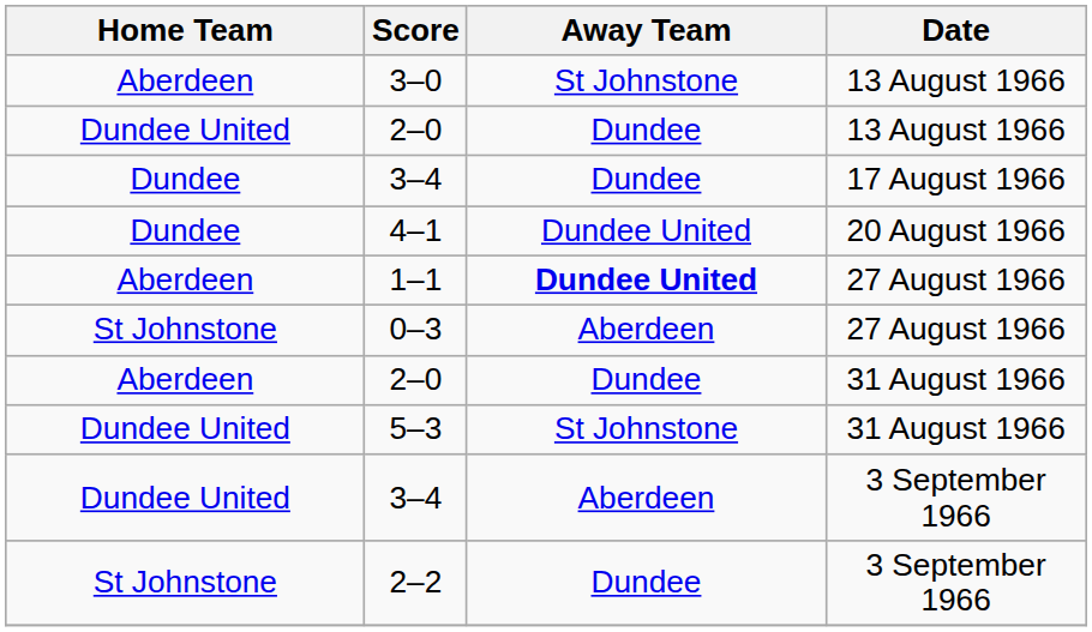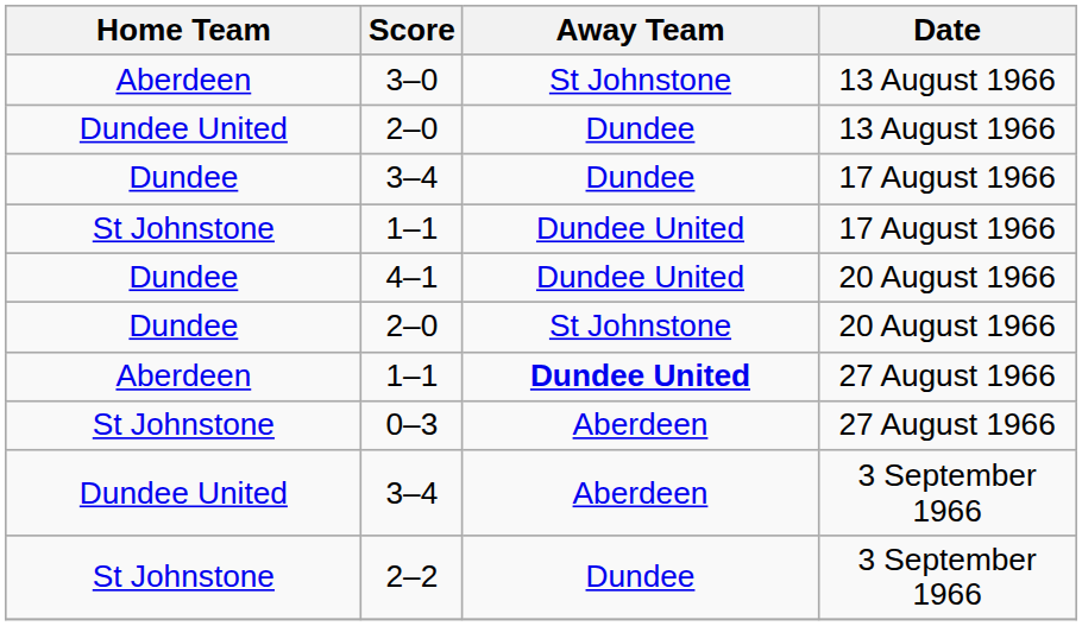 <table class="wikitable" style="text-align:center;">
 <tr>
 <th width=175>Home Team</th>
 <th width=20>Score</th>
 <th width=175>Away Team</th>
 <th width= 125>Date</th>
 </tr>
 <tr>
 <td><a href='#'>Aberdeen</a></td>
 <td>3–0</td>
 <td><a href='#'>St Johnstone</a></td>
 <td>13 August 1966</td>
 </tr>
 <tr>
 <td><a href='#'>Dundee United</a></td>
 <td>2–0</td>
 <td><a href='#'>Dundee</a></td>
 <td>13 August 1966</td>
 </tr>
 <tr>
 <td><a href='#'>Dundee</a></td>
 <td>3–4</td>
 <td><a href='#'>Dundee</a></td>
 <td>17 August 1966</td>
 </tr>
 <tr>
+<td><a href='#'>St Johnstone</a></td>
+<td>1–1</td>
+<td><a href='#'>Dundee United</a></td>
+<td>17 August 1966</td>
+</tr>
+<tr>
 <td><a href='#'>Dundee</a></td>
 <td>4–1</td>
 <td><a href='#'>Dundee United</a></td>
+<td>20 August 1966</td>
+</tr>
+<tr>
+<td><a href='#'>Dundee</a></td>
+<td>2–0</td>
+<td><a href='#'>St Johnstone</a></td>
 <td>20 August 1966</td>
 </tr>
 <tr>
 <td><a href='#'>Aberdeen</a></td>
 <td>1–1</td>
 <td><strong><a href='#'>Dundee United</a></strong></td>
 <td>27 August 1966</td>
 </tr>
 <tr>
 <td><a href='#'>St Johnstone</a></td>
 <td>0–3</td>
 <td><a href='#'>Aberdeen</a></td>
 <td>27 August 1966</td>
-</tr>
-<tr>
-<td><a href='#'>Aberdeen</a></td>
-<td>2–0</td>
-<td><a href='#'>Dundee</a></td>
-<td>31 August 1966</td>
-</tr>
-<tr>
-<td><a href='#'>Dundee United</a></td>
-<td>5–3</td>
-<td><a href='#'>St Johnstone</a></td>
-<td>31 August 1966</td>
 </tr>
 <tr>
 <td><a href='#'>Dundee United</a></td>
 <td>3–4</td>
 <td><a href='#'>Aberdeen</a></td>
 <td>3 September 1966</td>
 </tr>
 <tr>
 <td><a href='#'>St Johnstone</a></td>
 <td>2–2</td>
 <td><a href='#'>Dundee</a></td>
 <td>3 September 1966</td>
 </tr>
 <tr>
 </tr>
 </table>
